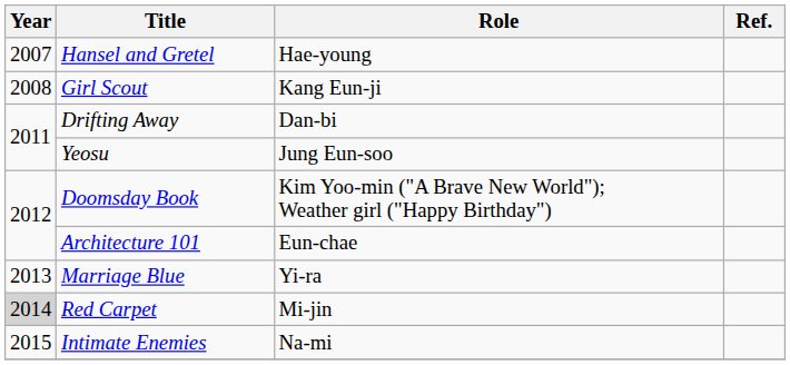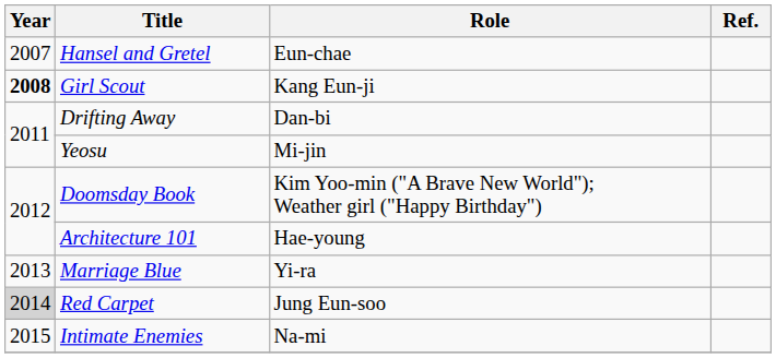 <table class="wikitable" style="width:600px">
 <tr>
 <th width=10>Year</th>
 <th>Title</th>
 <th>Role</th>
 <th>Ref.</th>
 </tr>
 <tr>
 <td>2007</td>
 <td><em><a href='#'>Hansel and Gretel</a></em></td>
-<td>Hae-young</td>
+<td>Eun-chae</td>
 <td></td>
 </tr>
 <tr>
-<td>2008</td>
+<td><strong>2008</strong></td>
 <td><em><a href='#'>Girl Scout</a></em></td>
 <td>Kang Eun-ji</td>
 <td></td>
 </tr>
 <tr>
 <td rowspan=2>2011</td>
 <td><em>Drifting Away</em></td>
 <td>Dan-bi</td>
 <td></td>
 </tr>
 <tr>
 <td><em>Yeosu</em></td>
-<td>Jung Eun-soo</td>
+<td>Mi-jin</td>
 <td></td>
 </tr>
 <tr>
 <td rowspan="2">2012</td>
 <td><em><a href='#'>Doomsday Book</a></em></td>
 <td>Kim Yoo-min ("A Brave New World"); <br>Weather girl ("Happy Birthday")</td>
 <td></td>
 </tr>
 <tr>
 <td><em><a href='#'>Architecture 101</a></em></td>
-<td>Eun-chae</td>
+<td>Hae-young</td>
 <td></td>
 </tr>
 <tr>
 <td>2013</td>
 <td><em><a href='#'>Marriage Blue</a></em></td>
 <td>Yi-ra</td>
 <td></td>
 </tr>
 <tr>
 <td style="background: lightgrey;">2014</td>
 <td><em><a href='#'>Red Carpet</a></em></td>
-<td>Mi-jin</td>
+<td>Jung Eun-soo</td>
 <td></td>
 </tr>
 <tr>
 <td>2015</td>
 <td><em><a href='#'>Intimate Enemies</a></em></td>
 <td>Na-mi</td>
 <td></td>
 </tr>
 <tr>
 </tr>
 </table>
